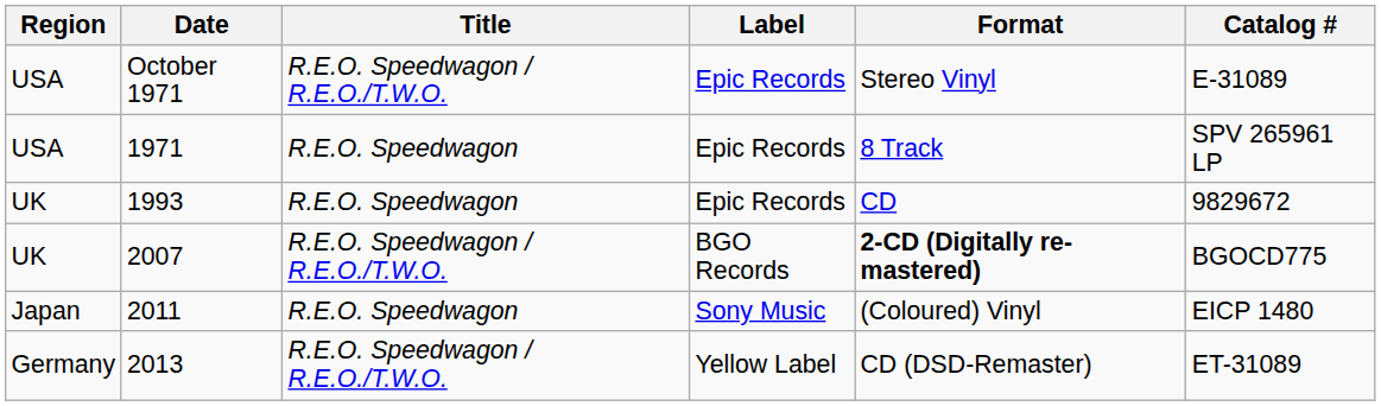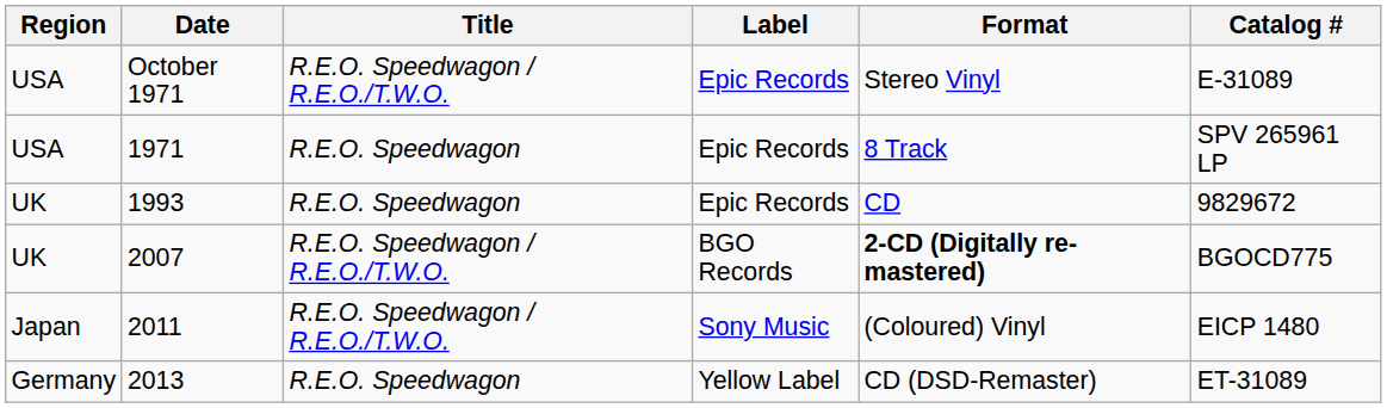 <table class="wikitable">
 <tr>
 <th>Region</th>
 <th>Date</th>
 <th>Title</th>
 <th>Label</th>
 <th>Format</th>
 <th>Catalog #</th>
 </tr>
 <tr>
 <td>USA</td>
 <td>October 1971</td>
 <td><em>R.E.O. Speedwagon / <a href='#'>R.E.O./T.W.O.</a></em></td>
 <td><a href='#'>Epic Records</a></td>
 <td>Stereo <a href='#'>Vinyl</a></td>
 <td>E-31089</td>
 </tr>
 <tr>
 <td>USA</td>
 <td>1971</td>
 <td><em>R.E.O. Speedwagon</em></td>
 <td>Epic Records</td>
 <td><a href='#'>8 Track</a></td>
 <td>SPV 265961 LP</td>
 </tr>
 <tr>
 <td>UK</td>
 <td>1993</td>
 <td><em>R.E.O. Speedwagon</em></td>
 <td>Epic Records</td>
 <td><a href='#'>CD</a></td>
 <td>9829672</td>
 </tr>
 <tr>
 <td>UK</td>
 <td>2007</td>
 <td><em>R.E.O. Speedwagon / <a href='#'>R.E.O./T.W.O.</a></em></td>
 <td>BGO Records</td>
 <td><strong>2-CD (Digitally re-mastered)</strong></td>
 <td>BGOCD775</td>
 </tr>
 <tr>
 <td>Japan</td>
 <td>2011</td>
-<td><em>R.E.O. Speedwagon</em></td>
+<td><em>R.E.O. Speedwagon / <a href='#'>R.E.O./T.W.O.</a></em></td>
 <td><a href='#'>Sony Music</a></td>
 <td>(Coloured) Vinyl</td>
 <td>EICP 1480</td>
 </tr>
 <tr>
 <td>Germany</td>
 <td>2013</td>
-<td><em>R.E.O. Speedwagon / <a href='#'>R.E.O./T.W.O.</a></em></td>
+<td><em>R.E.O. Speedwagon</em></td>
 <td>Yellow Label</td>
 <td>CD (DSD-Remaster)</td>
 <td>ET-31089</td>
 </tr>
 </table>
